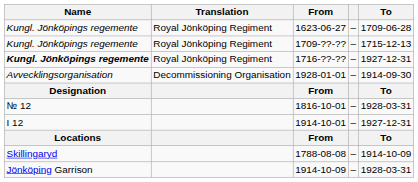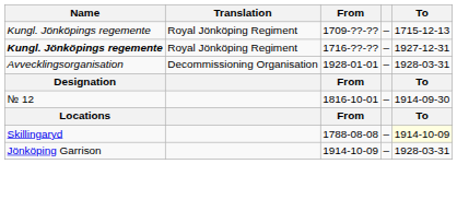 <table class="wikitable">
 <tr>
 <th style="font-weight:bold;">Name</th>
 <th style="font-weight:bold;">Translation</th>
 <th style="text-align: center; font-weight:bold;">From</th>
 <th></th>
 <th style="text-align: center; font-weight:bold;">To</th>
-</tr>
-<tr>
-<td style="font-style:italic;">Kungl. Jönköpings regemente</td>
-<td>Royal Jönköping Regiment</td>
-<td>1623-06-27</td>
-<td>–</td>
-<td>1709-06-28</td>
 </tr>
 <tr>
 <td style="font-style:italic;">Kungl. Jönköpings regemente</td>
 <td>Royal Jönköping Regiment</td>
 <td>1709-??-??</td>
 <td>–</td>
 <td>1715-12-13</td>
 </tr>
 <tr>
 <td style="font-style:italic;"><strong>Kungl. Jönköpings regemente</strong></td>
 <td>Royal Jönköping Regiment</td>
 <td>1716-??-??</td>
 <td>–</td>
 <td>1927-12-31</td>
 </tr>
 <tr>
 <td style="font-style:italic;">Avvecklingsorganisation</td>
 <td>Decommissioning Organisation</td>
 <td>1928-01-01</td>
 <td>–</td>
-<td style="text-align: center;">1914-09-30</td>
+<td>1928-03-31</td>
 </tr>
 <tr>
 <th style="font-weight:bold;">Designation</th>
 <th style="font-weight:bold;"></th>
 <th style="text-align: center; font-weight:bold;">From</th>
 <th></th>
 <th style="text-align: center; font-weight:bold;">To</th>
 </tr>
 <tr>
 <td>№ 12</td>
 <td></td>
 <td style="text-align: center;">1816-10-01</td>
 <td style="text-align: center;">–</td>
-<td>1928-03-31</td>
-</tr>
-<tr>
-<td>I 12</td>
-<td></td>
-<td style="text-align: center;">1914-10-01</td>
-<td style="text-align: center;">–</td>
-<td style="text-align: center;">1927-12-31</td>
+<td style="text-align: center;">1914-09-30</td>
 </tr>
 <tr>
 <th style="font-weight:bold;">Locations</th>
 <th style="font-weight:bold;"></th>
 <th style="text-align: center; font-weight:bold;">From</th>
 <th></th>
 <th style="text-align: center; font-weight:bold;">To</th>
 </tr>
 <tr>
 <td><a href='#'>Skillingaryd</a></td>
 <td></td>
 <td>1788-08-08</td>
 <td>–</td>
-<td>1914-10-09</td>
+<td style="background: lightyellow;">1914-10-09</td>
 </tr>
 <tr>
 <td><a href='#'>Jönköping</a> Garrison</td>
 <td></td>
 <td>1914-10-09</td>
 <td>–</td>
 <td>1928-03-31</td>
 </tr>
 </table>
